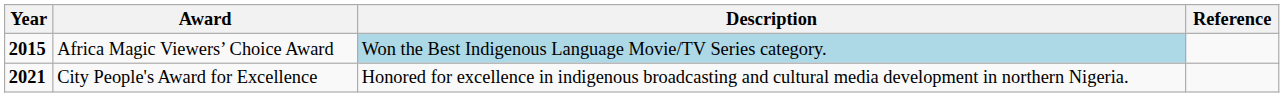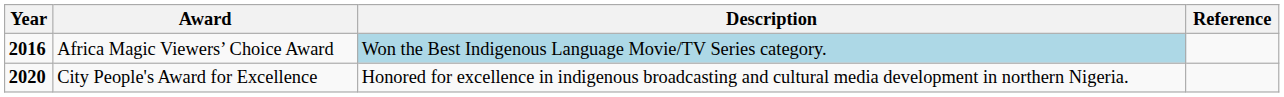 <table class="wikitable" style="width:70%; text-align:left;">
 <tr>
 <th>Year</th>
 <th>Award</th>
 <th>Description</th>
 <th>Reference</th>
 </tr>
 <tr>
-<td><strong>2015</strong></td>
+<td><strong>2016</strong></td>
 <td>Africa Magic Viewers’ Choice Award</td>
 <td style="background: lightblue;">Won the Best Indigenous Language Movie/TV Series category.</td>
 <td></td>
 </tr>
 <tr>
-<td><strong>2021</strong></td>
+<td><strong>2020</strong></td>
 <td>City People's Award for Excellence</td>
 <td>Honored for excellence in indigenous broadcasting and cultural media development in northern Nigeria.</td>
 <td></td>
 </tr>
 </table>
